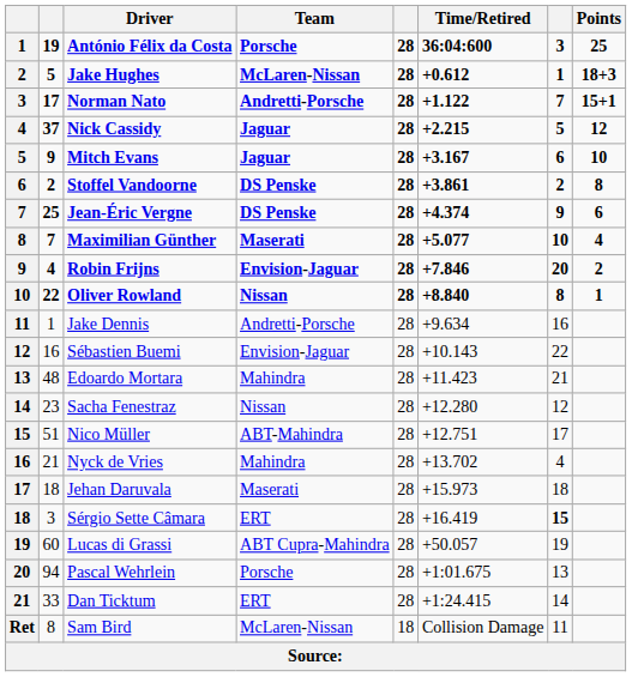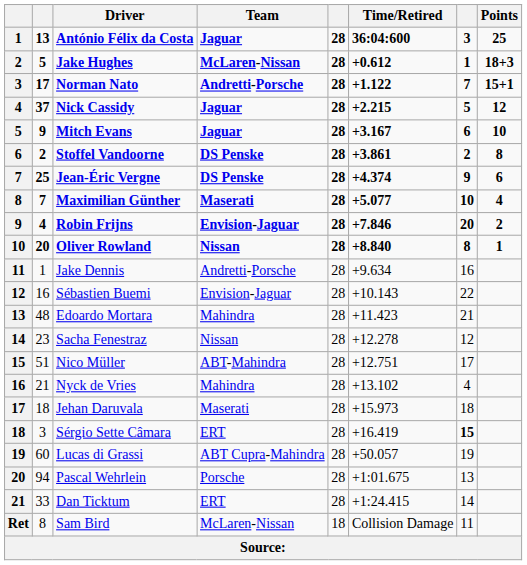 <table class="wikitable sortable" style="font-size: 85%">
 <tr>
 <th scope="col"></th>
 <th scope="col"></th>
 <th scope="col">Driver</th>
 <th scope="col">Team</th>
 <th scope="col"></th>
 <th scope="col" class="unsortable">Time/Retired</th>
 <th scope="col"></th>
 <th scope="col">Points</th>
 </tr>
 <tr>
 <th scope="row">1</th>
-<td align="center"><strong>19</strong></td>
+<td align="center"><strong>13</strong></td>
 <td data-sort-value=""><strong> <a href='#'>António Félix da Costa</a></strong></td>
-<td><strong><a href='#'>Porsche</a></strong></td>
+<td><strong><a href='#'>Jaguar</a></strong></td>
 <td><strong>28</strong></td>
 <td><strong>36:04:600</strong></td>
 <td align="center"><strong>3</strong></td>
 <td align="center"><strong>25</strong></td>
 </tr>
 <tr>
 <th scope="row">2</th>
 <td align="center"><strong>5</strong></td>
 <td data-sort-value=""><strong> <a href='#'>Jake Hughes</a></strong></td>
 <td><strong><a href='#'>McLaren</a>-<a href='#'>Nissan</a></strong></td>
 <td><strong>28</strong></td>
 <td><strong>+0.612</strong></td>
 <td align="center"><strong>1</strong></td>
 <td align="center"><strong>18+3</strong></td>
 </tr>
 <tr>
 <th scope="row">3</th>
 <td align="center"><strong>17</strong></td>
 <td data-sort-value=""><strong> <a href='#'>Norman Nato</a></strong></td>
 <td><strong><a href='#'>Andretti</a>-<a href='#'>Porsche</a></strong></td>
 <td><strong>28</strong></td>
 <td><strong>+1.122</strong></td>
 <td align="center"><strong>7</strong></td>
 <td align="center"><strong>15+1</strong></td>
 </tr>
 <tr>
 <th scope="row">4</th>
 <td align="center"><strong>37</strong></td>
 <td data-sort-value=""><strong> <a href='#'>Nick Cassidy</a></strong></td>
 <td><strong><a href='#'>Jaguar</a></strong></td>
 <td><strong>28</strong></td>
 <td><strong>+2.215</strong></td>
 <td align="center"><strong>5</strong></td>
 <td align="center"><strong>12</strong></td>
 </tr>
 <tr>
 <th scope="row">5</th>
 <td align="center"><strong>9</strong></td>
 <td data-sort-value=""><strong> <a href='#'>Mitch Evans</a></strong></td>
 <td><strong><a href='#'>Jaguar</a></strong></td>
 <td><strong>28</strong></td>
 <td><strong>+3.167</strong></td>
 <td align="center"><strong>6</strong></td>
 <td align="center"><strong>10</strong></td>
 </tr>
 <tr>
 <th scope="row">6</th>
 <td align="center"><strong>2</strong></td>
 <td data-sort-value=""><strong> <a href='#'>Stoffel Vandoorne</a></strong></td>
 <td><strong><a href='#'>DS Penske</a></strong></td>
 <td><strong>28</strong></td>
 <td><strong>+3.861</strong></td>
 <td align="center"><strong>2</strong></td>
 <td align="center"><strong>8</strong></td>
 </tr>
 <tr>
 <th scope="row">7</th>
 <td align="center"><strong>25</strong></td>
 <td data-sort-value=""><strong> <a href='#'>Jean-Éric Vergne</a></strong></td>
 <td><strong><a href='#'>DS Penske</a></strong></td>
 <td><strong>28</strong></td>
 <td><strong>+4.374</strong></td>
 <td align="center"><strong>9</strong></td>
 <td align="center"><strong>6</strong></td>
 </tr>
 <tr>
 <th scope="row">8</th>
 <td align="center"><strong>7</strong></td>
 <td data-sort-value=""><strong> <a href='#'>Maximilian Günther</a></strong></td>
 <td><strong><a href='#'>Maserati</a></strong></td>
 <td><strong>28</strong></td>
 <td><strong>+5.077</strong></td>
 <td align="center"><strong>10</strong></td>
 <td align="center"><strong>4</strong></td>
 </tr>
 <tr>
 <th scope="row">9</th>
 <td align="center"><strong>4</strong></td>
 <td data-sort-value=""><strong> <a href='#'>Robin Frijns</a></strong></td>
 <td><strong><a href='#'>Envision</a>-<a href='#'>Jaguar</a></strong></td>
 <td><strong>28</strong></td>
 <td><strong>+7.846</strong></td>
 <td align="center"><strong>20</strong></td>
 <td align="center"><strong>2</strong></td>
 </tr>
 <tr>
 <th scope="row">10</th>
-<td align="center"><strong>22</strong></td>
+<td align="center"><strong>20</strong></td>
 <td data-sort-value=""><strong> <a href='#'>Oliver Rowland</a></strong></td>
 <td><strong><a href='#'>Nissan</a></strong></td>
 <td><strong>28</strong></td>
 <td><strong>+8.840</strong></td>
 <td align="center"><strong>8</strong></td>
 <td align="center"><strong>1</strong></td>
 </tr>
 <tr>
 <th scope="row">11</th>
 <td align="center">1</td>
 <td data-sort-value=""> <a href='#'>Jake Dennis</a></td>
 <td><a href='#'>Andretti</a>-<a href='#'>Porsche</a></td>
 <td>28</td>
 <td>+9.634</td>
 <td align="center">16</td>
 <td align="center"></td>
 </tr>
 <tr>
 <th scope="row">12</th>
 <td align="center">16</td>
 <td data-sort-value=""> <a href='#'>Sébastien Buemi</a></td>
 <td><a href='#'>Envision</a>-<a href='#'>Jaguar</a></td>
 <td>28</td>
 <td>+10.143</td>
 <td align="center">22</td>
 <td align="center"></td>
 </tr>
 <tr>
 <th scope="row">13</th>
 <td align="center">48</td>
 <td data-sort-value=""> <a href='#'>Edoardo Mortara</a></td>
 <td><a href='#'>Mahindra</a></td>
 <td>28</td>
 <td>+11.423</td>
 <td align="center">21</td>
 <td align="center"></td>
 </tr>
 <tr>
 <th scope="row">14</th>
 <td align="center">23</td>
 <td data-sort-value=""> <a href='#'>Sacha Fenestraz</a></td>
 <td><a href='#'>Nissan</a></td>
 <td>28</td>
-<td>+12.280</td>
+<td>+12.278</td>
 <td align="center">12</td>
 <td align="center"></td>
 </tr>
 <tr>
 <th scope="row">15</th>
 <td align="center">51</td>
 <td data-sort-value=""> <a href='#'>Nico Müller</a></td>
 <td><a href='#'>ABT</a>-<a href='#'>Mahindra</a></td>
 <td>28</td>
 <td>+12.751</td>
 <td align="center">17</td>
 <td align="center"></td>
 </tr>
 <tr>
 <th scope="row">16</th>
 <td align="center">21</td>
 <td data-sort-value=""> <a href='#'>Nyck de Vries</a></td>
 <td><a href='#'>Mahindra</a></td>
 <td>28</td>
-<td>+13.702</td>
+<td>+13.102</td>
 <td align="center">4</td>
 <td align="center"></td>
 </tr>
 <tr>
 <th scope="row">17</th>
 <td align="center">18</td>
 <td data-sort-value=""> <a href='#'>Jehan Daruvala</a></td>
 <td><a href='#'>Maserati</a></td>
 <td>28</td>
 <td>+15.973</td>
 <td align="center">18</td>
 <td align="center"></td>
 </tr>
 <tr>
 <th scope="row">18</th>
 <td align="center">3</td>
 <td data-sort-value=""> <a href='#'>Sérgio Sette Câmara</a></td>
 <td><a href='#'>ERT</a></td>
 <td>28</td>
 <td>+16.419</td>
 <td align="center"><strong>15</strong></td>
 <td align="center"></td>
 </tr>
 <tr>
 <th scope="row">19</th>
 <td align="center">60</td>
 <td data-sort-value=""> <a href='#'>Lucas di Grassi</a></td>
 <td><a href='#'>ABT Cupra</a>-<a href='#'>Mahindra</a></td>
 <td>28</td>
 <td>+50.057</td>
 <td align="center">19</td>
 <td align="center"></td>
 </tr>
 <tr>
 <th scope="row">20</th>
 <td align="center">94</td>
 <td data-sort-value=""> <a href='#'>Pascal Wehrlein</a></td>
 <td><a href='#'>Porsche</a></td>
 <td>28</td>
 <td>+1:01.675</td>
 <td align="center">13</td>
 <td align="center"></td>
 </tr>
 <tr>
 <th scope="row">21</th>
 <td align="center">33</td>
 <td data-sort-value=""> <a href='#'>Dan Ticktum</a></td>
 <td><a href='#'>ERT</a></td>
 <td>28</td>
 <td>+1:24.415</td>
 <td align="center">14</td>
 <td align="center"></td>
 </tr>
 <tr>
 <th scope="row">Ret</th>
 <td align="center">8</td>
 <td data-sort-value=""> <a href='#'>Sam Bird</a></td>
 <td><a href='#'>McLaren</a>-<a href='#'>Nissan</a></td>
 <td>18</td>
 <td>Collision Damage</td>
 <td align="center">11</td>
 <td></td>
 </tr>
 <tr>
 <th colspan="8">Source:</th>
 </tr>
 </table>
